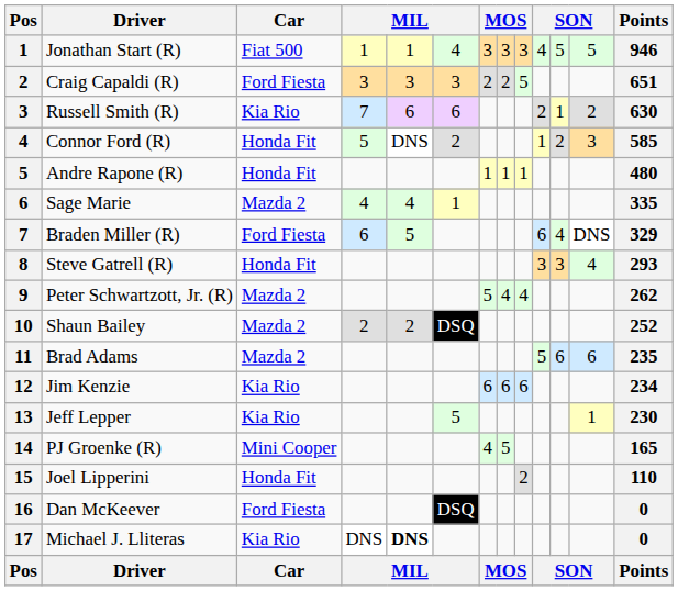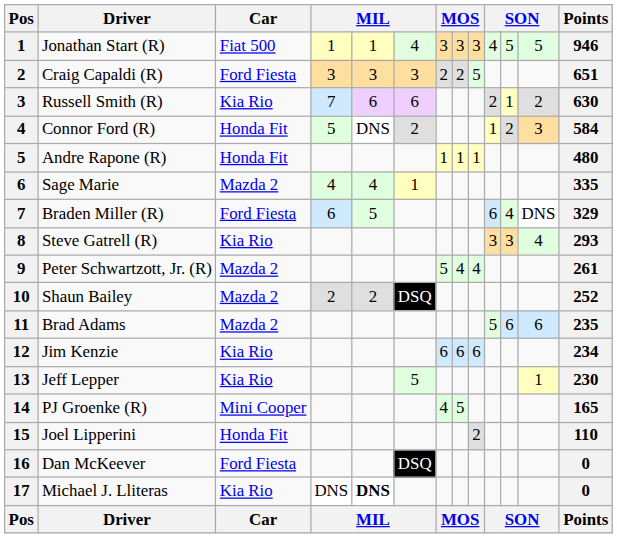 <table class="wikitable" style="font-size:85%; text-align:center">
 <tr valign="top">
 <th valign="middle">Pos</th>
 <th valign="middle">Driver</th>
 <th valign="middle">Car</th>
 <th colspan=3><a href='#'>MIL</a></th>
 <th colspan=3><a href='#'>MOS</a></th>
 <th colspan=3><a href='#'>SON</a></th>
 <th valign="middle">Points</th>
 </tr>
 <tr>
 <th>1</th>
 <td align="left"> Jonathan Start (R)</td>
 <td align="left"><a href='#'>Fiat 500</a></td>
 <td style="background:#FFFFBF;">1</td>
 <td style="background:#FFFFBF;">1</td>
 <td style="background:#DFFFDF;">4</td>
 <td style="background:#FFDF9F;">3</td>
 <td style="background:#FFDF9F;">3</td>
 <td style="background:#FFDF9F;">3</td>
 <td style="background:#DFFFDF;">4</td>
 <td style="background:#DFFFDF;">5</td>
 <td style="background:#DFFFDF;">5</td>
 <th>946</th>
 </tr>
 <tr>
 <th>2</th>
 <td align="left"> Craig Capaldi (R)</td>
 <td align="left"><a href='#'>Ford Fiesta</a></td>
 <td style="background:#FFDF9F;">3</td>
 <td style="background:#FFDF9F;">3</td>
 <td style="background:#FFDF9F;">3</td>
 <td style="background:#DFDFDF;">2</td>
 <td style="background:#DFDFDF;">2</td>
 <td style="background:#DFFFDF;">5</td>
 <td></td>
 <td></td>
 <td></td>
 <th>651</th>
 </tr>
 <tr>
 <th>3</th>
 <td align="left"> Russell Smith (R)</td>
 <td align="left"><a href='#'>Kia Rio</a></td>
 <td style="background:#CFEAFF;">7</td>
 <td style="background:#EFCFFF;">6</td>
 <td style="background:#EFCFFF;">6</td>
 <td></td>
 <td></td>
 <td></td>
 <td style="background:#DFDFDF;">2</td>
 <td style="background:#FFFFBF;">1</td>
 <td style="background:#DFDFDF;">2</td>
 <th>630</th>
 </tr>
 <tr>
 <th>4</th>
 <td align="left"> Connor Ford (R)</td>
 <td align="left"><a href='#'>Honda Fit</a></td>
 <td style="background:#DFFFDF;">5</td>
 <td style="background:#FFFFFF;">DNS</td>
 <td style="background:#DFDFDF;">2</td>
 <td></td>
 <td></td>
 <td></td>
 <td style="background:#FFFFBF;">1</td>
 <td style="background:#DFDFDF;">2</td>
 <td style="background:#FFDF9F;">3</td>
-<th>585</th>
+<th>584</th>
 </tr>
 <tr>
 <th>5</th>
 <td align="left"> Andre Rapone (R)</td>
 <td align="left"><a href='#'>Honda Fit</a></td>
 <td></td>
 <td></td>
 <td></td>
 <td style="background:#FFFFBF;">1</td>
 <td style="background:#FFFFBF;">1</td>
 <td style="background:#FFFFBF;">1</td>
 <td></td>
 <td></td>
 <td></td>
 <th>480</th>
 </tr>
 <tr>
 <th>6</th>
 <td align="left"> Sage Marie</td>
 <td align="left"><a href='#'>Mazda 2</a></td>
 <td style="background:#DFFFDF;">4</td>
 <td style="background:#DFFFDF;">4</td>
 <td style="background:#FFFFBF;">1</td>
 <td></td>
 <td></td>
 <td></td>
 <td></td>
 <td></td>
 <td></td>
 <th>335</th>
 </tr>
 <tr>
 <th>7</th>
 <td align="left"> Braden Miller (R)</td>
 <td align="left"><a href='#'>Ford Fiesta</a></td>
 <td style="background:#CFEAFF;">6</td>
 <td style="background:#DFFFDF;">5</td>
 <td></td>
 <td></td>
 <td></td>
 <td></td>
 <td style="background:#CFEAFF;">6</td>
 <td style="background:#DFFFDF;">4</td>
 <td style="background:#FFFFFF;">DNS</td>
 <th>329</th>
 </tr>
 <tr>
 <th>8</th>
 <td align="left"> Steve Gatrell (R)</td>
-<td align="left"><a href='#'>Honda Fit</a></td>
+<td align="left"><a href='#'>Kia Rio</a></td>
 <td></td>
 <td></td>
 <td></td>
 <td></td>
 <td></td>
 <td></td>
 <td style="background:#FFDF9F;">3</td>
 <td style="background:#FFDF9F;">3</td>
 <td style="background:#DFFFDF;">4</td>
 <th>293</th>
 </tr>
 <tr>
 <th>9</th>
 <td align="left"> Peter Schwartzott, Jr. (R)</td>
 <td align="left"><a href='#'>Mazda 2</a></td>
 <td></td>
 <td></td>
 <td></td>
 <td style="background:#DFFFDF;">5</td>
 <td style="background:#DFFFDF;">4</td>
 <td style="background:#DFFFDF;">4</td>
 <td></td>
 <td></td>
 <td></td>
-<th>262</th>
+<th>261</th>
 </tr>
 <tr>
 <th>10</th>
 <td align="left"> Shaun Bailey</td>
 <td align="left"><a href='#'>Mazda 2</a></td>
 <td style="background:#DFDFDF;">2</td>
 <td style="background:#DFDFDF;">2</td>
 <td style="background:black; color:white;">DSQ</td>
 <td></td>
 <td></td>
 <td></td>
 <td></td>
 <td></td>
 <td></td>
 <th>252</th>
 </tr>
 <tr>
 <th>11</th>
 <td align="left"> Brad Adams</td>
 <td align="left"><a href='#'>Mazda 2</a></td>
 <td></td>
 <td></td>
 <td></td>
 <td></td>
 <td></td>
 <td></td>
 <td style="background:#DFFFDF;">5</td>
 <td style="background:#CFEAFF;">6</td>
 <td style="background:#CFEAFF;">6</td>
 <th>235</th>
 </tr>
 <tr>
 <th>12</th>
 <td align="left"> Jim Kenzie</td>
 <td align="left"><a href='#'>Kia Rio</a></td>
 <td></td>
 <td></td>
 <td></td>
 <td style="background:#CFEAFF;">6</td>
 <td style="background:#CFEAFF;">6</td>
 <td style="background:#CFEAFF;">6</td>
 <td></td>
 <td></td>
 <td></td>
 <th>234</th>
 </tr>
 <tr>
 <th>13</th>
 <td align="left"> Jeff Lepper</td>
 <td align="left"><a href='#'>Kia Rio</a></td>
 <td></td>
 <td></td>
 <td style="background:#DFFFDF;">5</td>
 <td></td>
 <td></td>
 <td></td>
 <td></td>
 <td></td>
 <td style="background:#FFFFBF;">1</td>
 <th>230</th>
 </tr>
 <tr>
 <th>14</th>
 <td align="left"> PJ Groenke (R)</td>
 <td align="left"><a href='#'>Mini Cooper</a></td>
 <td></td>
 <td></td>
 <td></td>
 <td style="background:#DFFFDF;">4</td>
 <td style="background:#DFFFDF;">5</td>
 <td></td>
 <td></td>
 <td></td>
 <td></td>
 <th>165</th>
 </tr>
 <tr>
 <th>15</th>
 <td align="left"> Joel Lipperini</td>
 <td align="left"><a href='#'>Honda Fit</a></td>
 <td></td>
 <td></td>
 <td></td>
 <td></td>
 <td></td>
 <td style="background:#DFDFDF;">2</td>
 <td></td>
 <td></td>
 <td></td>
 <th>110</th>
 </tr>
 <tr>
 <th>16</th>
 <td align="left"> Dan McKeever</td>
 <td align="left"><a href='#'>Ford Fiesta</a></td>
 <td></td>
 <td></td>
 <td style="background:black; color:white;">DSQ</td>
 <td></td>
 <td></td>
 <td></td>
 <td></td>
 <td></td>
 <td></td>
 <th>0</th>
 </tr>
 <tr>
 <th>17</th>
 <td align="left"> Michael J. Lliteras</td>
 <td align="left"><a href='#'>Kia Rio</a></td>
 <td style="background:#FFFFFF;">DNS</td>
 <td style="background:#FFFFFF;"><strong>DNS</strong></td>
 <td></td>
 <td></td>
 <td></td>
 <td></td>
 <td></td>
 <td></td>
 <td></td>
 <th>0</th>
 </tr>
 <tr>
 <th valign="middle">Pos</th>
 <th valign="middle">Driver</th>
 <th valign="middle">Car</th>
 <th colspan=3><a href='#'>MIL</a></th>
 <th colspan=3><a href='#'>MOS</a></th>
 <th colspan=3><a href='#'>SON</a></th>
 <th valign="middle">Points</th>
 </tr>
 </table>
